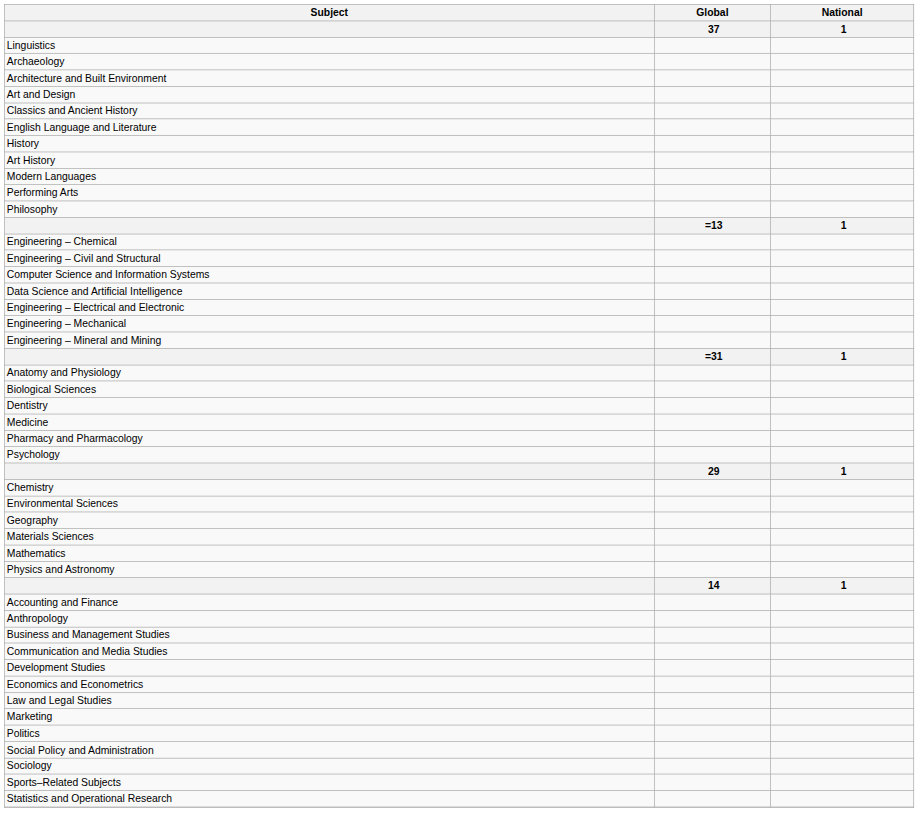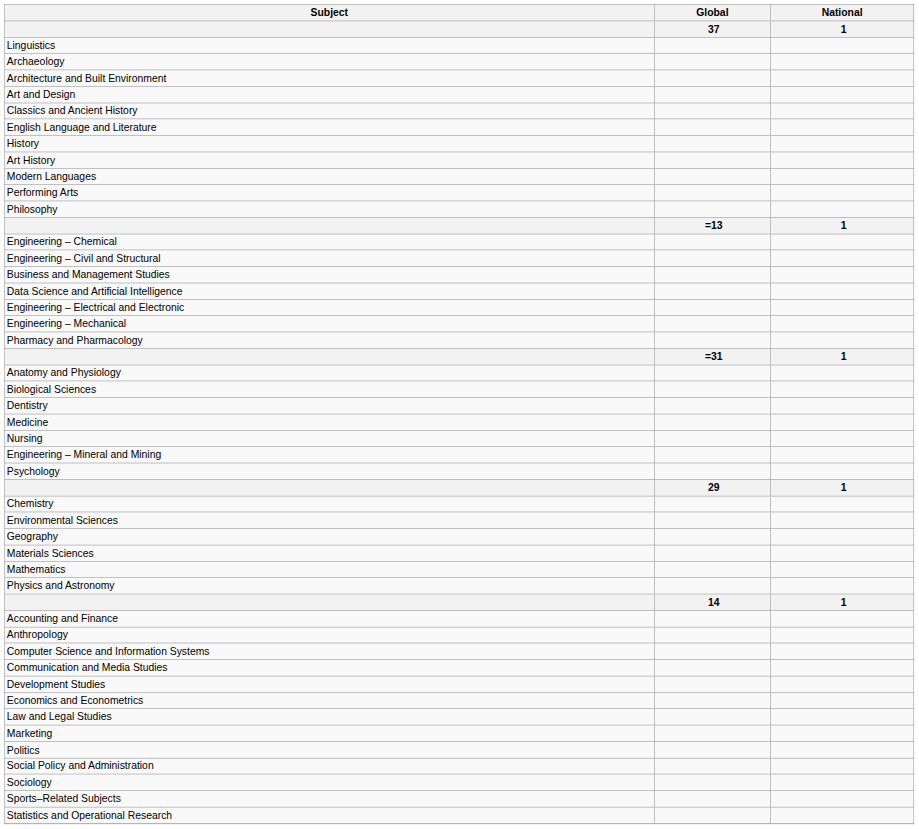 <table class="wikitable sortable" style="width: 100%; font-size: 90%">
 <tr>
 <th>Subject</th>
 <th>Global</th>
 <th>National</th>
 </tr>
 <tr>
 <th></th>
 <th data-sort-value="37"> 37</th>
 <th data-sort-value="1"> 1</th>
 </tr>
 <tr>
 <td>Linguistics</td>
 <td data-sort-value="9"></td>
 <td data-sort-value="1"></td>
 </tr>
 <tr>
 <td>Archaeology</td>
 <td data-sort-value="48"></td>
 <td data-sort-value="1"></td>
 </tr>
 <tr>
 <td>Architecture and Built Environment</td>
 <td data-sort-value="5"></td>
 <td data-sort-value="1"></td>
 </tr>
 <tr>
 <td>Art and Design</td>
 <td data-sort-value="33"></td>
 <td data-sort-value="1–2"></td>
 </tr>
 <tr>
 <td>Classics and Ancient History</td>
 <td data-sort-value="38"></td>
 <td data-sort-value="1"></td>
 </tr>
 <tr>
 <td>English Language and Literature</td>
 <td data-sort-value="16"></td>
 <td data-sort-value="1"></td>
 </tr>
 <tr>
 <td>History</td>
 <td data-sort-value="11"></td>
 <td data-sort-value="1"></td>
 </tr>
 <tr>
 <td>Art History</td>
 <td data-sort-value="2"></td>
 <td data-sort-value="1"></td>
 </tr>
 <tr>
 <td>Modern Languages</td>
 <td data-sort-value="19"></td>
 <td data-sort-value="1"></td>
 </tr>
 <tr>
 <td>Performing Arts</td>
 <td data-sort-value="41"></td>
 <td data-sort-value="1"></td>
 </tr>
 <tr>
 <td>Philosophy</td>
 <td data-sort-value="34"></td>
 <td data-sort-value="1"></td>
 </tr>
 <tr>
 <th></th>
 <th data-sort-value="13"> =13</th>
 <th data-sort-value="1"> 1</th>
 </tr>
 <tr>
 <td>Engineering – Chemical</td>
 <td data-sort-value="5"></td>
 <td data-sort-value="1"></td>
 </tr>
 <tr>
 <td>Engineering – Civil and Structural</td>
 <td data-sort-value="4"></td>
 <td data-sort-value="1"></td>
 </tr>
 <tr>
-<td>Computer Science and Information Systems</td>
-<td data-sort-value="6"></td>
+<td>Business and Management Studies</td>
+<td data-sort-value="10"></td>
 <td data-sort-value="1"></td>
 </tr>
 <tr>
 <td>Data Science and Artificial Intelligence</td>
 <td data-sort-value="6"></td>
 <td data-sort-value="1"></td>
 </tr>
 <tr>
 <td>Engineering – Electrical and Electronic</td>
 <td data-sort-value="6"></td>
 <td data-sort-value="1"></td>
 </tr>
 <tr>
 <td>Engineering – Mechanical</td>
 <td data-sort-value="7"></td>
 <td data-sort-value="1"></td>
 </tr>
 <tr>
-<td>Engineering – Mineral and Mining</td>
-<td data-sort-value="17"></td>
+<td>Pharmacy and Pharmacology</td>
+<td data-sort-value="14"></td>
 <td data-sort-value="1"></td>
 </tr>
 <tr>
 <th></th>
 <th data-sort-value="31"> =31</th>
 <th data-sort-value="1"> 1</th>
 </tr>
 <tr>
 <td>Anatomy and Physiology</td>
 <td data-sort-value="16"></td>
 <td data-sort-value="1"></td>
 </tr>
 <tr>
 <td>Biological Sciences</td>
 <td data-sort-value="16"></td>
 <td data-sort-value="1"></td>
 </tr>
 <tr>
 <td>Dentistry</td>
 <td data-sort-value="30"></td>
 <td data-sort-value="1"></td>
 </tr>
 <tr>
 <td>Medicine</td>
 <td data-sort-value="18"></td>
 <td data-sort-value="1"></td>
 </tr>
 <tr>
-<td>Pharmacy and Pharmacology</td>
-<td data-sort-value="14"></td>
+<td>Nursing</td>
+<td data-sort-value="20"></td>
+<td data-sort-value="1"></td>
+</tr>
+<tr>
+<td>Engineering – Mineral and Mining</td>
+<td data-sort-value="17"></td>
 <td data-sort-value="1"></td>
 </tr>
 <tr>
 <td>Psychology</td>
 <td data-sort-value="18"></td>
 <td data-sort-value="1"></td>
 </tr>
 <tr>
 <th></th>
 <th data-sort-value="29"> 29</th>
 <th data-sort-value="1"> 1</th>
 </tr>
 <tr>
 <td>Chemistry</td>
 <td data-sort-value="7"></td>
 <td data-sort-value="1"></td>
 </tr>
 <tr>
 <td>Environmental Sciences</td>
 <td data-sort-value="9"></td>
 <td data-sort-value="1"></td>
 </tr>
 <tr>
 <td>Geography</td>
 <td data-sort-value="6"></td>
 <td data-sort-value="1"></td>
 </tr>
 <tr>
 <td>Materials Sciences</td>
 <td data-sort-value="8"></td>
 <td data-sort-value="2"></td>
 </tr>
 <tr>
 <td>Mathematics</td>
 <td data-sort-value="10"></td>
 <td data-sort-value="1"></td>
 </tr>
 <tr>
 <td>Physics and Astronomy</td>
 <td data-sort-value="17"></td>
 <td data-sort-value="1"></td>
 </tr>
 <tr>
 <th></th>
 <th data-sort-value="14"> 14</th>
 <th data-sort-value="1"> 1</th>
 </tr>
 <tr>
 <td>Accounting and Finance</td>
 <td data-sort-value="14"></td>
 <td data-sort-value="1"></td>
 </tr>
 <tr>
 <td>Anthropology</td>
 <td data-sort-value="13"></td>
 <td data-sort-value="1"></td>
 </tr>
 <tr>
-<td>Business and Management Studies</td>
-<td data-sort-value="10"></td>
+<td>Computer Science and Information Systems</td>
+<td data-sort-value="6"></td>
 <td data-sort-value="1"></td>
 </tr>
 <tr>
 <td>Communication and Media Studies</td>
 <td data-sort-value="24"></td>
 <td data-sort-value="2"></td>
 </tr>
 <tr>
 <td>Development Studies</td>
 <td data-sort-value="9"></td>
 <td data-sort-value="1"></td>
 </tr>
 <tr>
 <td>Economics and Econometrics</td>
 <td data-sort-value="17"></td>
 <td data-sort-value="1"></td>
 </tr>
 <tr>
 <td>Law and Legal Studies</td>
 <td data-sort-value="12"></td>
 <td data-sort-value="1"></td>
 </tr>
 <tr>
 <td>Marketing</td>
 <td data-sort-value="8"></td>
 <td data-sort-value="1"></td>
 </tr>
 <tr>
 <td>Politics</td>
 <td data-sort-value="11"></td>
 <td data-sort-value="1"></td>
 </tr>
 <tr>
 <td>Social Policy and Administration</td>
 <td data-sort-value="6"></td>
 <td data-sort-value="1"></td>
 </tr>
 <tr>
 <td>Sociology</td>
 <td data-sort-value="14"></td>
 <td data-sort-value="1"></td>
 </tr>
 <tr>
 <td>Sports–Related Subjects</td>
 <td data-sort-value="25"></td>
 <td data-sort-value="1"></td>
 </tr>
 <tr>
 <td>Statistics and Operational Research</td>
 <td data-sort-value="10"></td>
 <td data-sort-value="1"></td>
 </tr>
 <tr>
 </tr>
 </table>
